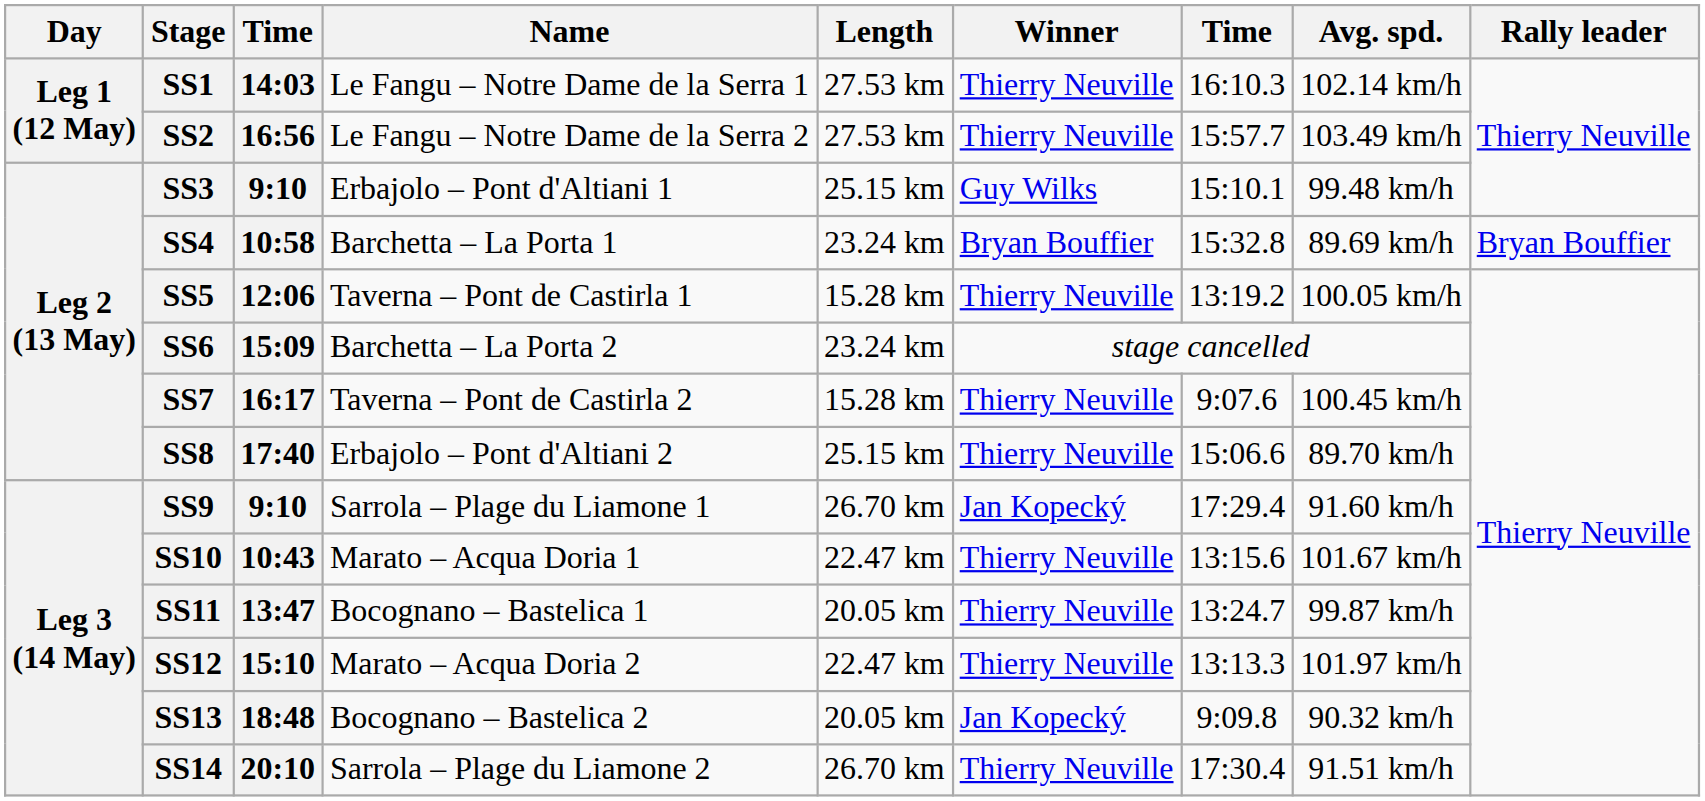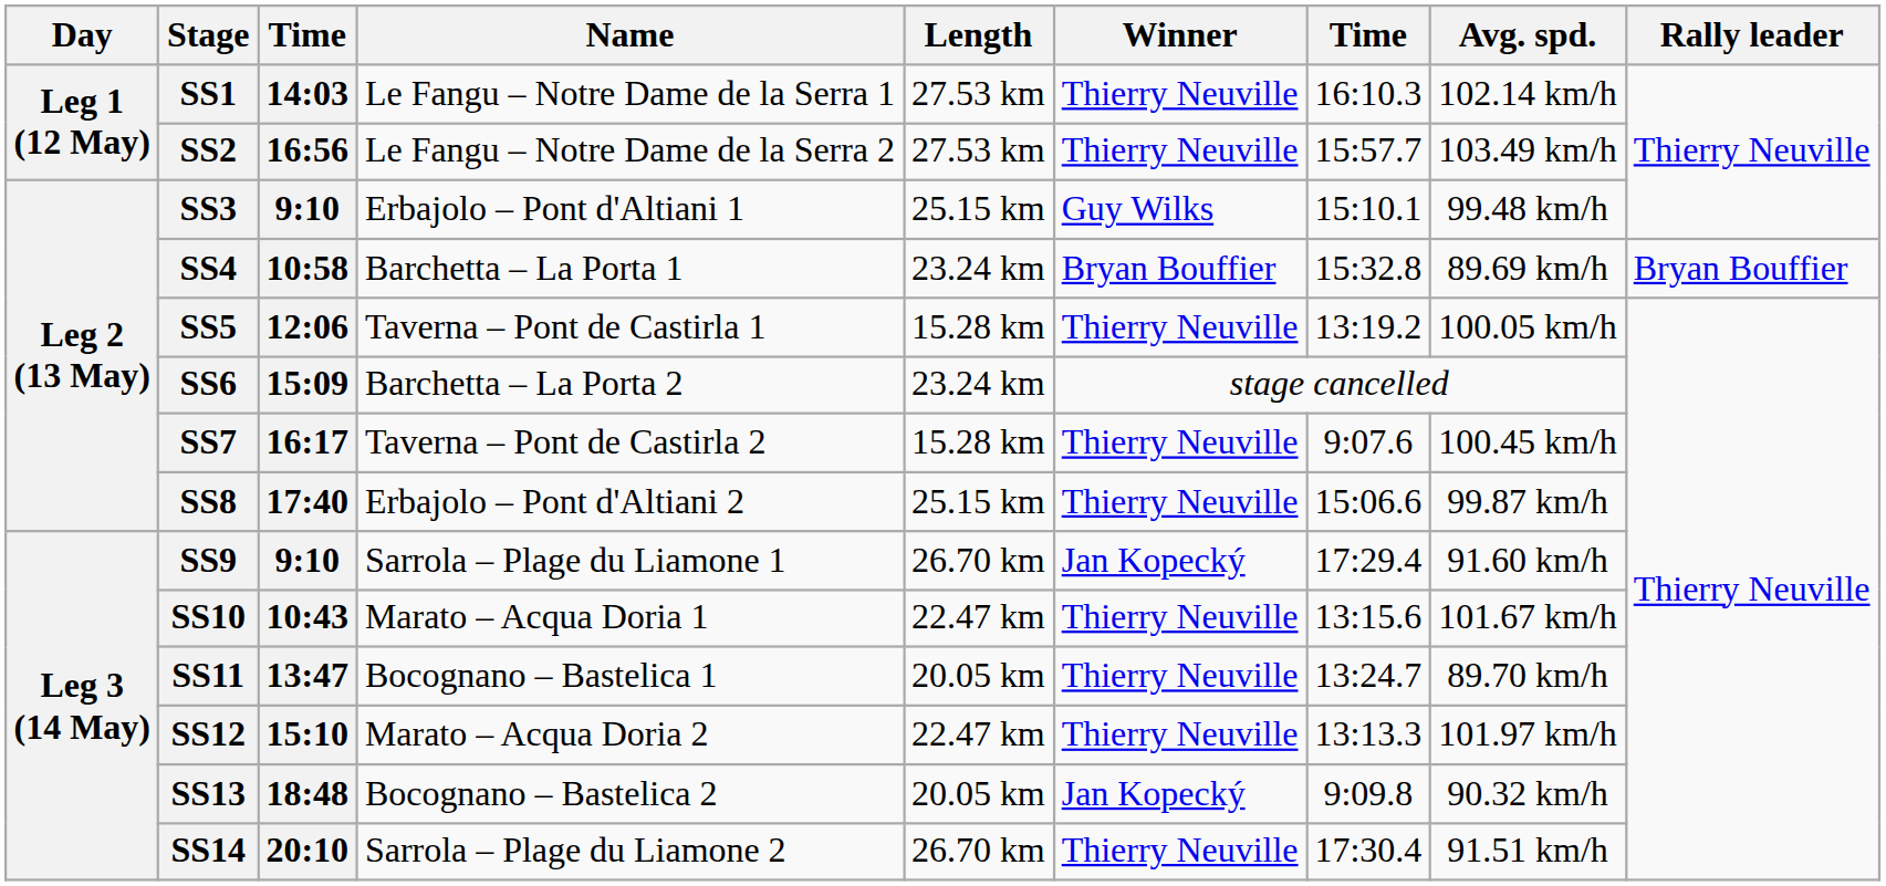 <table class="wikitable" style="text-align: center; font-size: 90%; max-width: 950px;">
 <tr>
 <th>Day</th>
 <th>Stage</th>
 <th>Time</th>
 <th>Name</th>
 <th>Length</th>
 <th>Winner</th>
 <th>Time</th>
 <th>Avg. spd.</th>
 <th>Rally leader</th>
 </tr>
 <tr>
 <th rowspan="2">Leg 1<br>(12 May)</th>
 <th>SS1</th>
 <th>14:03</th>
 <td align=left>Le Fangu – Notre Dame de la Serra 1</td>
 <td>27.53 km</td>
 <td align=left> <a href='#'>Thierry Neuville</a></td>
 <td>16:10.3</td>
 <td>102.14 km/h</td>
 <td align=left rowspan=3> <a href='#'>Thierry Neuville</a></td>
 </tr>
 <tr>
 <th>SS2</th>
 <th>16:56</th>
 <td align=left>Le Fangu – Notre Dame de la Serra 2</td>
 <td>27.53 km</td>
 <td align=left> <a href='#'>Thierry Neuville</a></td>
 <td>15:57.7</td>
 <td>103.49 km/h</td>
 </tr>
 <tr>
 <th rowspan="6">Leg 2<br>(13 May)</th>
 <th>SS3</th>
 <th>9:10</th>
 <td align=left>Erbajolo – Pont d'Altiani 1</td>
 <td>25.15 km</td>
 <td align=left> <a href='#'>Guy Wilks</a></td>
 <td>15:10.1</td>
 <td>99.48 km/h</td>
 </tr>
 <tr>
 <th>SS4</th>
 <th>10:58</th>
 <td align=left>Barchetta – La Porta 1</td>
 <td>23.24 km</td>
 <td align=left> <a href='#'>Bryan Bouffier</a></td>
 <td>15:32.8</td>
 <td>89.69 km/h</td>
 <td align=left> <a href='#'>Bryan Bouffier</a></td>
 </tr>
 <tr>
 <th>SS5</th>
 <th>12:06</th>
 <td align=left>Taverna – Pont de Castirla 1</td>
 <td>15.28 km</td>
 <td align=left> <a href='#'>Thierry Neuville</a></td>
 <td>13:19.2</td>
 <td>100.05 km/h</td>
 <td align=left rowspan=10> <a href='#'>Thierry Neuville</a></td>
 </tr>
 <tr>
 <th>SS6</th>
 <th>15:09</th>
 <td align=left>Barchetta – La Porta 2</td>
 <td>23.24 km</td>
 <td colspan=3 align=center><em>stage cancelled</em></td>
 </tr>
 <tr>
 <th>SS7</th>
 <th>16:17</th>
 <td align=left>Taverna – Pont de Castirla 2</td>
 <td>15.28 km</td>
 <td align=left> <a href='#'>Thierry Neuville</a></td>
 <td>9:07.6</td>
 <td>100.45 km/h</td>
 </tr>
 <tr>
 <th>SS8</th>
 <th>17:40</th>
 <td align=left>Erbajolo – Pont d'Altiani 2</td>
 <td>25.15 km</td>
 <td align=left> <a href='#'>Thierry Neuville</a></td>
 <td>15:06.6</td>
-<td>89.70 km/h</td>
+<td>99.87 km/h</td>
 </tr>
 <tr>
 <th rowspan="6">Leg 3<br>(14 May)</th>
 <th>SS9</th>
 <th>9:10</th>
 <td align=left>Sarrola – Plage du Liamone 1</td>
 <td>26.70 km</td>
 <td align=left> <a href='#'>Jan Kopecký</a></td>
 <td>17:29.4</td>
 <td>91.60 km/h</td>
 </tr>
 <tr>
 <th>SS10</th>
 <th>10:43</th>
 <td align=left>Marato – Acqua Doria 1</td>
 <td>22.47 km</td>
 <td align=left> <a href='#'>Thierry Neuville</a></td>
 <td>13:15.6</td>
 <td>101.67 km/h</td>
 </tr>
 <tr>
 <th>SS11</th>
 <th>13:47</th>
 <td align=left>Bocognano – Bastelica 1</td>
 <td>20.05 km</td>
 <td align=left> <a href='#'>Thierry Neuville</a></td>
 <td>13:24.7</td>
-<td>99.87 km/h</td>
+<td>89.70 km/h</td>
 </tr>
 <tr>
 <th>SS12</th>
 <th>15:10</th>
 <td align=left>Marato – Acqua Doria 2</td>
 <td>22.47 km</td>
 <td align=left> <a href='#'>Thierry Neuville</a></td>
 <td>13:13.3</td>
 <td>101.97 km/h</td>
 </tr>
 <tr>
 <th>SS13</th>
 <th>18:48</th>
 <td align=left>Bocognano – Bastelica 2</td>
 <td>20.05 km</td>
 <td align=left> <a href='#'>Jan Kopecký</a></td>
 <td>9:09.8</td>
 <td>90.32 km/h</td>
 </tr>
 <tr>
 <th>SS14</th>
 <th>20:10</th>
 <td align=left>Sarrola – Plage du Liamone 2</td>
 <td>26.70 km</td>
 <td align=left> <a href='#'>Thierry Neuville</a></td>
 <td>17:30.4</td>
 <td>91.51 km/h</td>
 </tr>
 </table>
